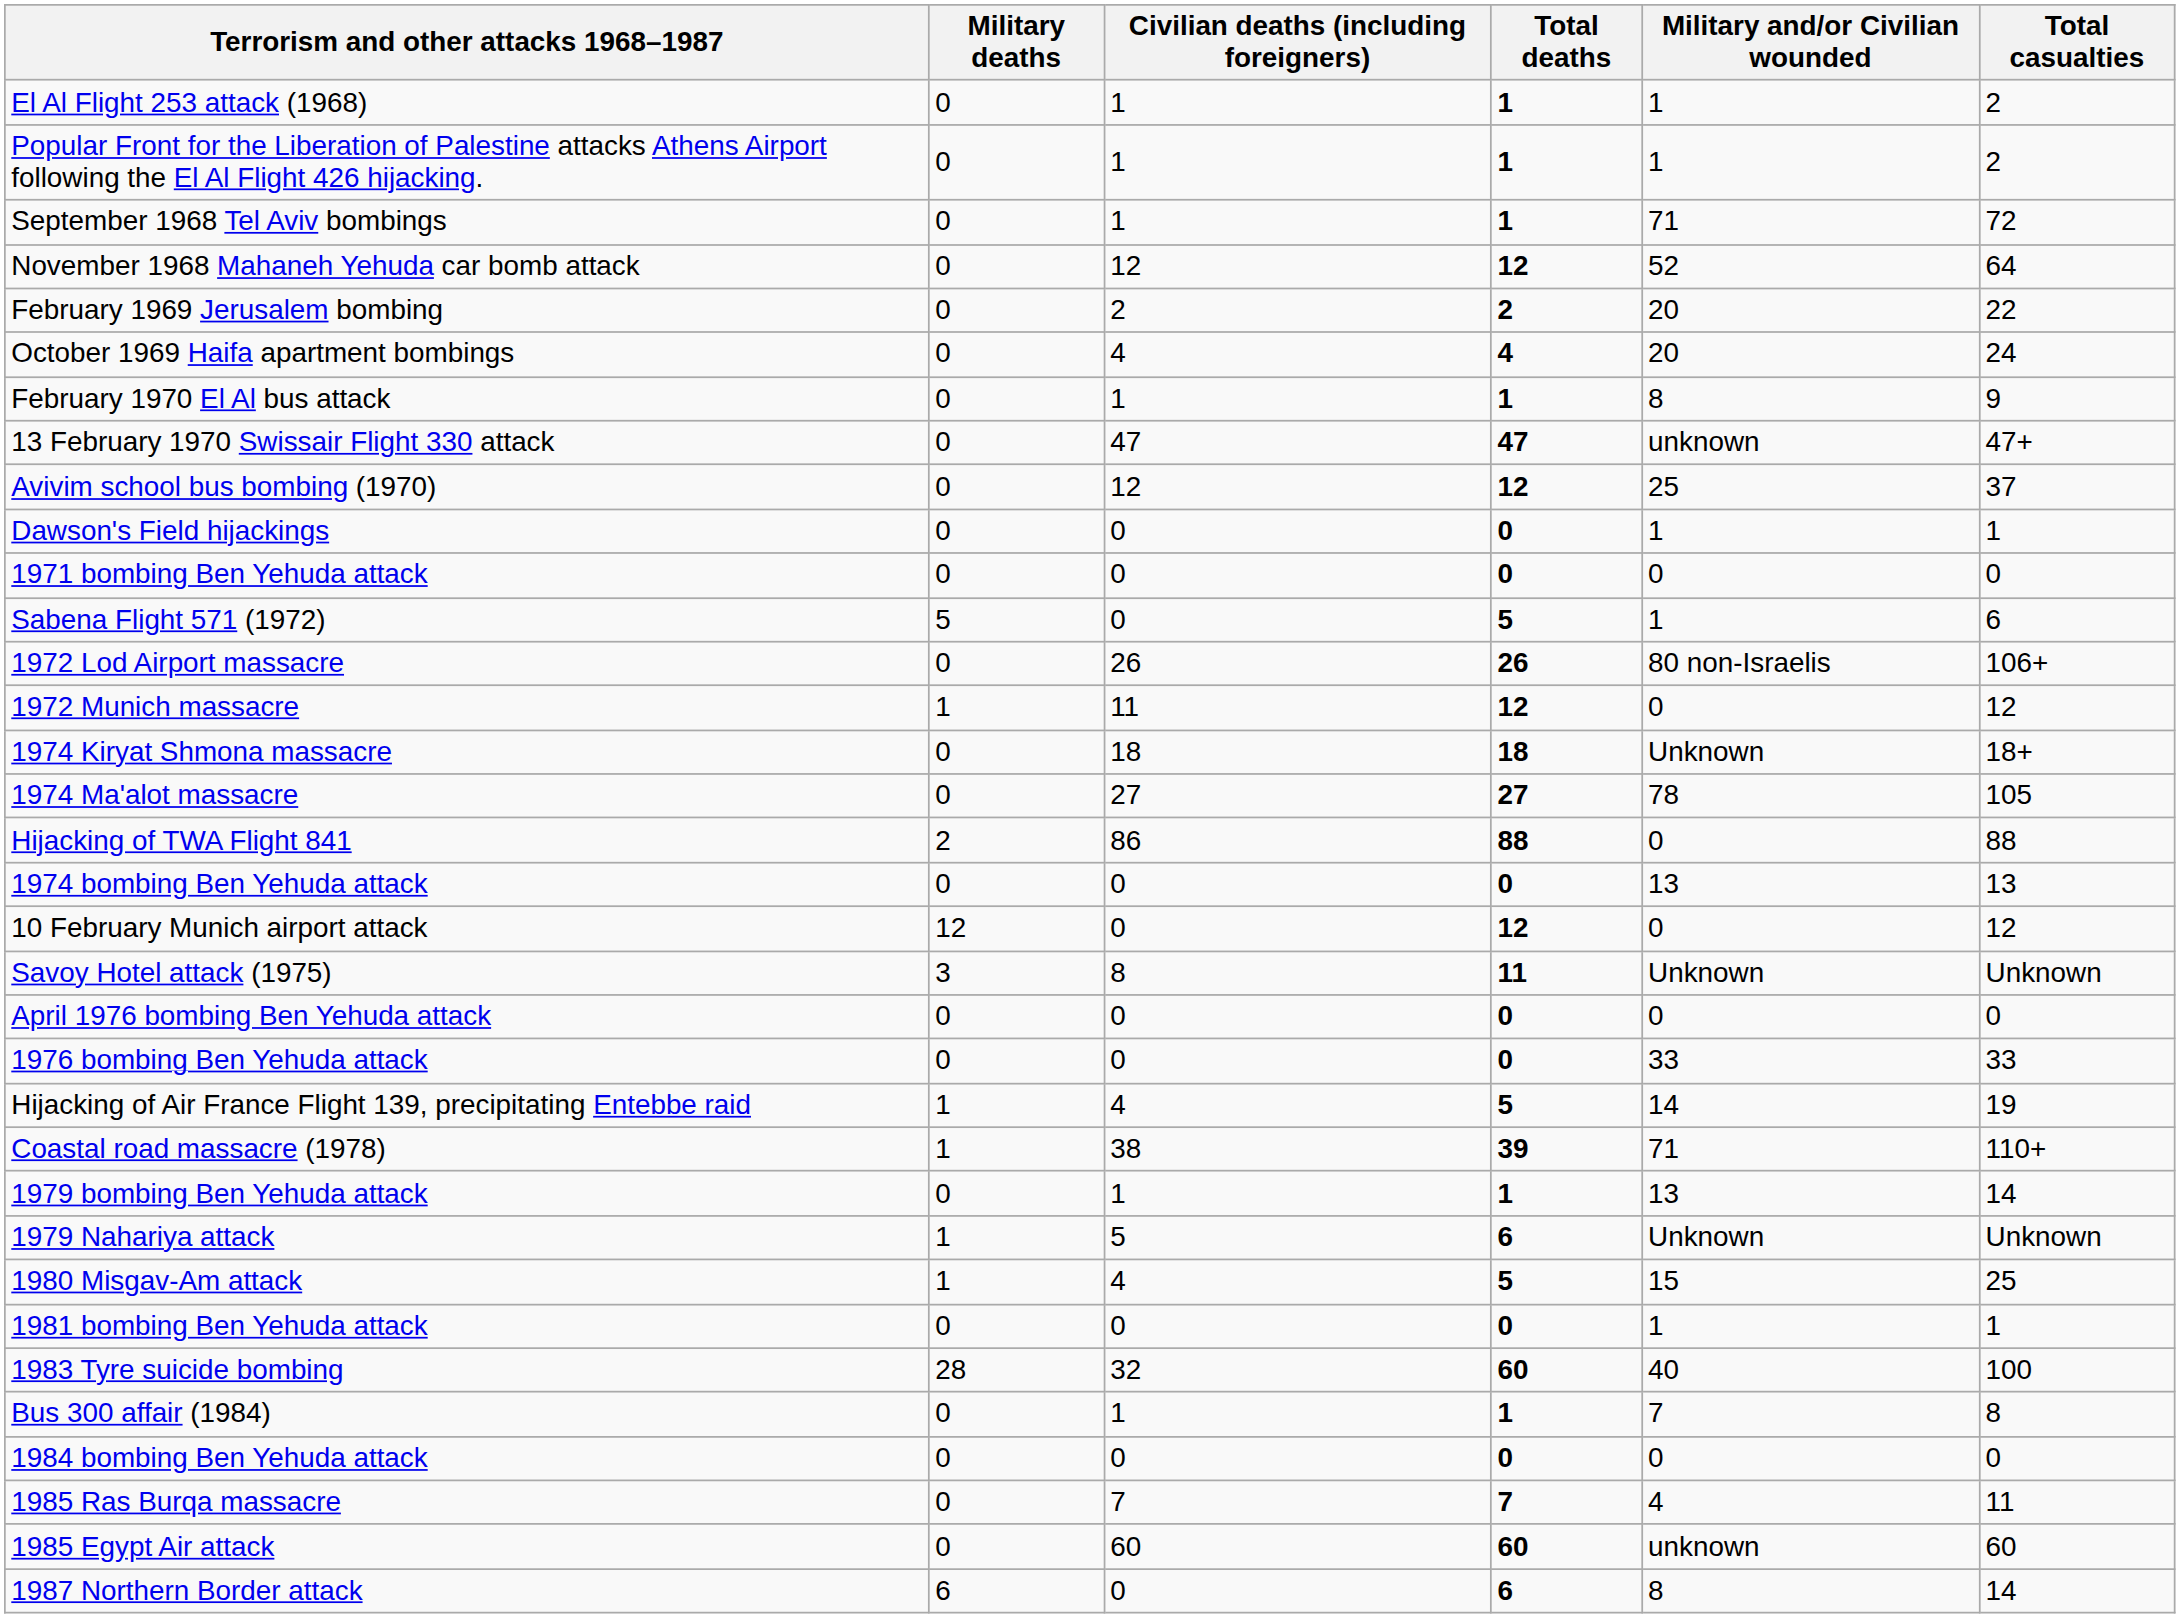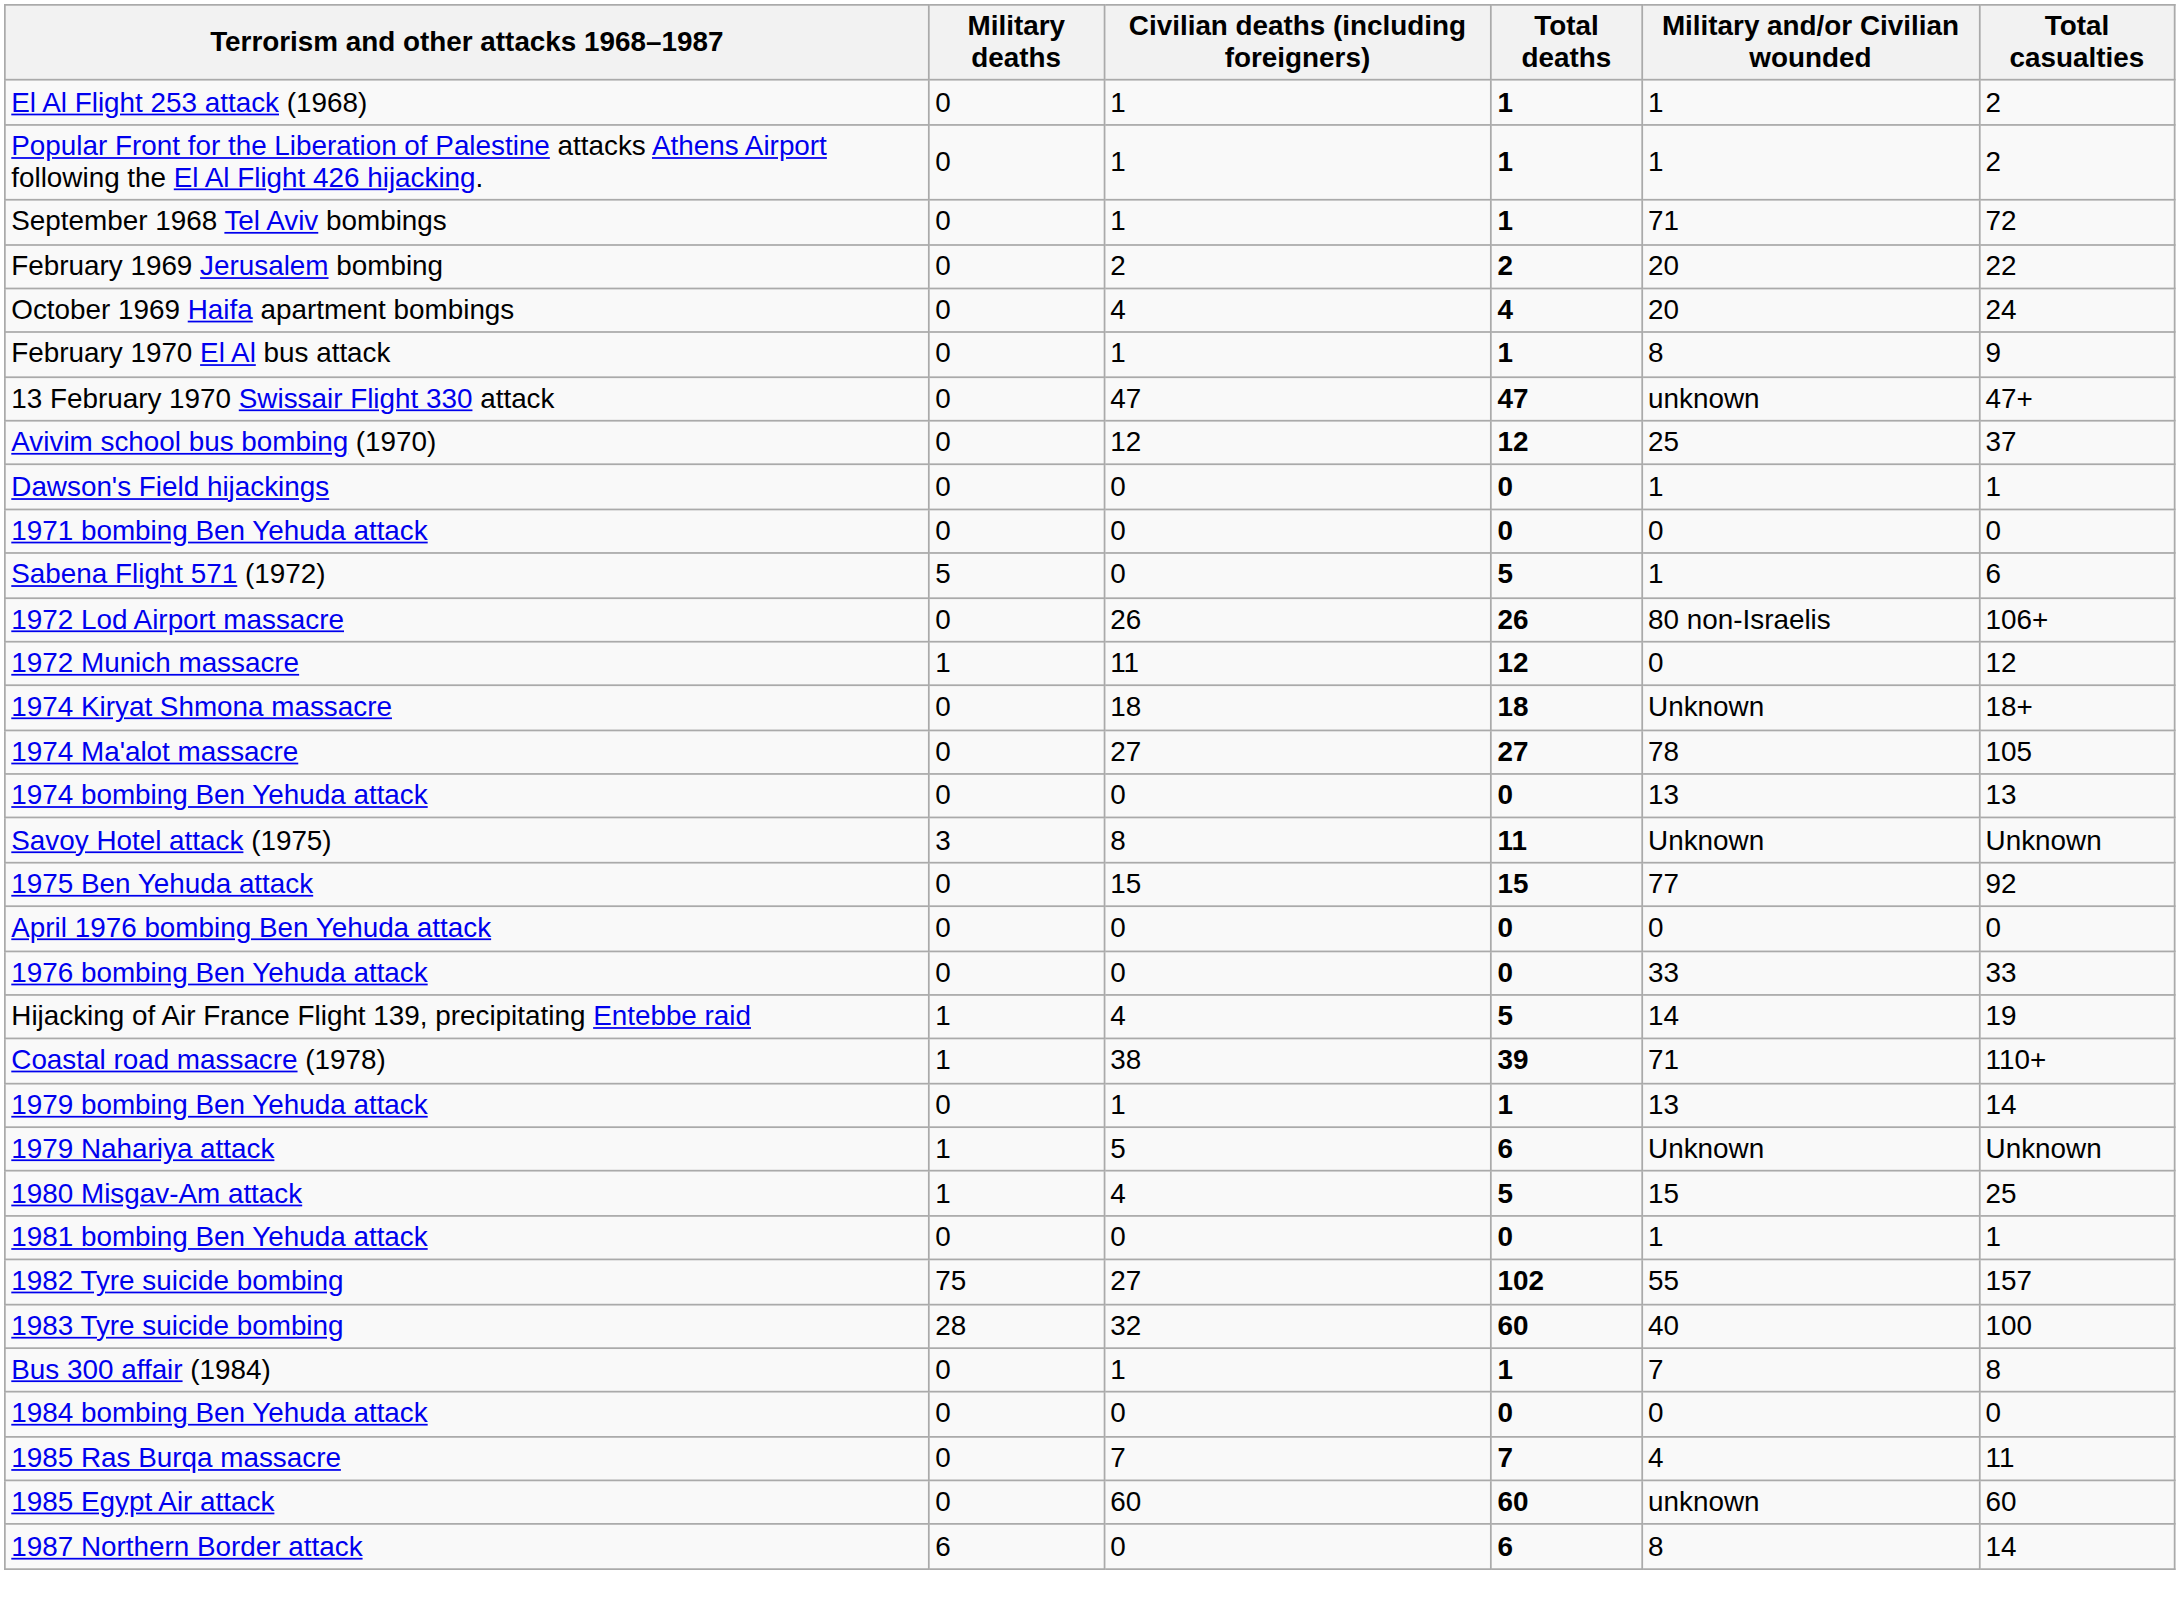 <table class="wikitable sortable">
 <tr>
 <th>Terrorism and other attacks 1968–1987</th>
 <th>Military deaths</th>
 <th>Civilian deaths (including foreigners)</th>
 <th>Total deaths</th>
 <th>Military and/or Civilian wounded</th>
 <th>Total casualties</th>
 </tr>
 <tr>
 <td><a href='#'>El Al Flight 253 attack</a> (1968)</td>
 <td>0</td>
 <td>1</td>
 <td><strong>1</strong></td>
 <td>1</td>
 <td>2</td>
 </tr>
 <tr>
 <td><a href='#'>Popular Front for the Liberation of Palestine</a> attacks <a href='#'>Athens Airport</a> following the <a href='#'>El Al Flight 426 hijacking</a>.</td>
 <td>0</td>
 <td>1</td>
 <td><strong>1</strong></td>
 <td>1</td>
 <td>2</td>
 </tr>
 <tr>
 <td>September 1968 <a href='#'>Tel Aviv</a> bombings</td>
 <td>0</td>
 <td>1</td>
 <td><strong>1</strong></td>
 <td>71</td>
 <td>72</td>
-</tr>
-<tr>
-<td>November 1968 <a href='#'>Mahaneh Yehuda</a> car bomb attack</td>
-<td>0</td>
-<td>12</td>
-<td><strong>12</strong></td>
-<td>52</td>
-<td>64</td>
 </tr>
 <tr>
 <td>February 1969 <a href='#'>Jerusalem</a> bombing</td>
 <td>0</td>
 <td>2</td>
 <td><strong>2</strong></td>
 <td>20</td>
 <td>22</td>
 </tr>
 <tr>
 <td>October 1969 <a href='#'>Haifa</a> apartment bombings</td>
 <td>0</td>
 <td>4</td>
 <td><strong>4</strong></td>
 <td>20</td>
 <td>24</td>
 </tr>
 <tr>
 <td>February 1970 <a href='#'>El Al</a> bus attack</td>
 <td>0</td>
 <td>1</td>
 <td><strong>1</strong></td>
 <td>8</td>
 <td>9</td>
 </tr>
 <tr>
 <td>13 February 1970 <a href='#'>Swissair Flight 330</a> attack</td>
 <td>0</td>
 <td>47</td>
 <td><strong>47</strong></td>
 <td>unknown</td>
 <td>47+</td>
 </tr>
 <tr>
 <td><a href='#'>Avivim school bus bombing</a> (1970)</td>
 <td>0</td>
 <td>12</td>
 <td><strong>12</strong></td>
 <td>25</td>
 <td>37</td>
 </tr>
 <tr>
 <td><a href='#'>Dawson's Field hijackings</a></td>
 <td>0</td>
 <td>0</td>
 <td><strong>0</strong></td>
 <td>1</td>
 <td>1</td>
 </tr>
 <tr>
 <td><a href='#'>1971 bombing Ben Yehuda attack</a></td>
 <td>0</td>
 <td>0</td>
 <td><strong>0</strong></td>
 <td>0</td>
 <td>0</td>
 </tr>
 <tr>
 <td><a href='#'>Sabena Flight 571</a> (1972)</td>
 <td>5</td>
 <td>0</td>
 <td><strong>5</strong></td>
 <td>1</td>
 <td>6</td>
 </tr>
 <tr>
 <td><a href='#'>1972 Lod Airport massacre</a></td>
 <td>0</td>
 <td>26</td>
 <td><strong>26</strong></td>
 <td>80 non-Israelis</td>
 <td>106+</td>
 </tr>
 <tr>
 <td><a href='#'>1972 Munich massacre</a></td>
 <td>1</td>
 <td>11</td>
 <td><strong>12</strong></td>
 <td>0</td>
 <td>12</td>
 </tr>
 <tr>
 <td><a href='#'>1974 Kiryat Shmona massacre</a></td>
 <td>0</td>
 <td>18</td>
 <td><strong>18</strong></td>
 <td>Unknown</td>
 <td>18+</td>
 </tr>
 <tr>
 <td><a href='#'>1974 Ma'alot massacre</a></td>
 <td>0</td>
 <td>27</td>
 <td><strong>27</strong></td>
 <td>78</td>
 <td>105</td>
 </tr>
 <tr>
-<td><a href='#'>Hijacking of TWA Flight 841</a></td>
-<td>2</td>
-<td>86</td>
-<td><strong>88</strong></td>
-<td>0</td>
-<td>88</td>
-</tr>
-<tr>
 <td><a href='#'>1974 bombing Ben Yehuda attack</a></td>
 <td>0</td>
 <td>0</td>
 <td><strong>0</strong></td>
 <td>13</td>
 <td>13</td>
 </tr>
 <tr>
-<td>10 February Munich airport attack</td>
-<td>12</td>
-<td>0</td>
-<td><strong>12</strong></td>
-<td>0</td>
-<td>12</td>
-</tr>
-<tr>
 <td><a href='#'>Savoy Hotel attack</a> (1975)</td>
 <td>3</td>
 <td>8</td>
 <td><strong>11</strong></td>
 <td>Unknown</td>
 <td>Unknown</td>
+</tr>
+<tr>
+<td><a href='#'>1975 Ben Yehuda attack</a></td>
+<td>0</td>
+<td>15</td>
+<td><strong>15</strong></td>
+<td>77</td>
+<td>92</td>
 </tr>
 <tr>
 <td><a href='#'>April 1976 bombing Ben Yehuda attack</a></td>
 <td>0</td>
 <td>0</td>
 <td><strong>0</strong></td>
 <td>0</td>
 <td>0</td>
 </tr>
 <tr>
 <td><a href='#'>1976 bombing Ben Yehuda attack</a></td>
 <td>0</td>
 <td>0</td>
 <td><strong>0</strong></td>
 <td>33</td>
 <td>33</td>
 </tr>
 <tr>
 <td>Hijacking of Air France Flight 139, precipitating <a href='#'>Entebbe raid</a></td>
 <td>1</td>
 <td>4</td>
 <td><strong>5</strong></td>
 <td>14</td>
 <td>19</td>
 </tr>
 <tr>
 <td><a href='#'>Coastal road massacre</a> (1978)</td>
 <td>1</td>
 <td>38</td>
 <td><strong>39</strong></td>
 <td>71</td>
 <td>110+</td>
 </tr>
 <tr>
 <td><a href='#'>1979 bombing Ben Yehuda attack</a></td>
 <td>0</td>
 <td>1</td>
 <td><strong>1</strong></td>
 <td>13</td>
 <td>14</td>
 </tr>
 <tr>
 <td><a href='#'>1979 Nahariya attack</a></td>
 <td>1</td>
 <td>5</td>
 <td><strong>6</strong></td>
 <td>Unknown</td>
 <td>Unknown</td>
 </tr>
 <tr>
 <td><a href='#'>1980 Misgav-Am attack</a></td>
 <td>1</td>
 <td>4</td>
 <td><strong>5</strong></td>
 <td>15</td>
 <td>25</td>
 </tr>
 <tr>
 <td><a href='#'>1981 bombing Ben Yehuda attack</a></td>
 <td>0</td>
 <td>0</td>
 <td><strong>0</strong></td>
 <td>1</td>
 <td>1</td>
 </tr>
 <tr>
+<td><a href='#'>1982 Tyre suicide bombing</a></td>
+<td>75</td>
+<td>27</td>
+<td><strong>102</strong></td>
+<td>55</td>
+<td>157</td>
+</tr>
+<tr>
 <td><a href='#'>1983 Tyre suicide bombing</a></td>
 <td>28</td>
 <td>32</td>
 <td><strong>60</strong></td>
 <td>40</td>
 <td>100</td>
 </tr>
 <tr>
 <td><a href='#'>Bus 300 affair</a> (1984)</td>
 <td>0</td>
 <td>1</td>
 <td><strong>1</strong></td>
 <td>7</td>
 <td>8</td>
 </tr>
 <tr>
 <td><a href='#'>1984 bombing Ben Yehuda attack</a></td>
 <td>0</td>
 <td>0</td>
 <td><strong>0</strong></td>
 <td>0</td>
 <td>0</td>
 </tr>
 <tr>
 <td><a href='#'>1985 Ras Burqa massacre</a></td>
 <td>0</td>
 <td>7</td>
 <td><strong>7</strong></td>
 <td>4</td>
 <td>11</td>
 </tr>
 <tr>
 <td><a href='#'>1985 Egypt Air attack</a></td>
 <td>0</td>
 <td>60</td>
 <td><strong>60</strong></td>
 <td>unknown</td>
 <td>60</td>
 </tr>
 <tr>
 <td><a href='#'>1987 Northern Border attack</a></td>
 <td>6</td>
 <td>0</td>
 <td><strong>6</strong></td>
 <td>8</td>
 <td>14</td>
 </tr>
 </table>
